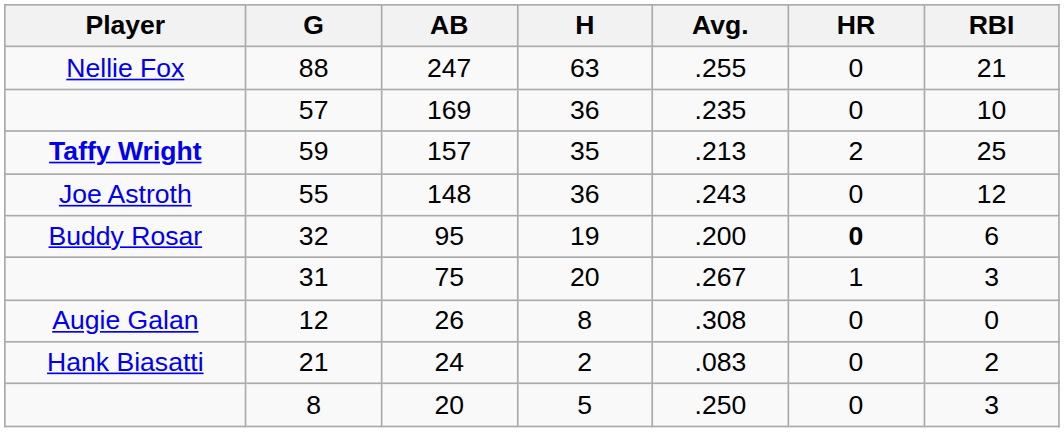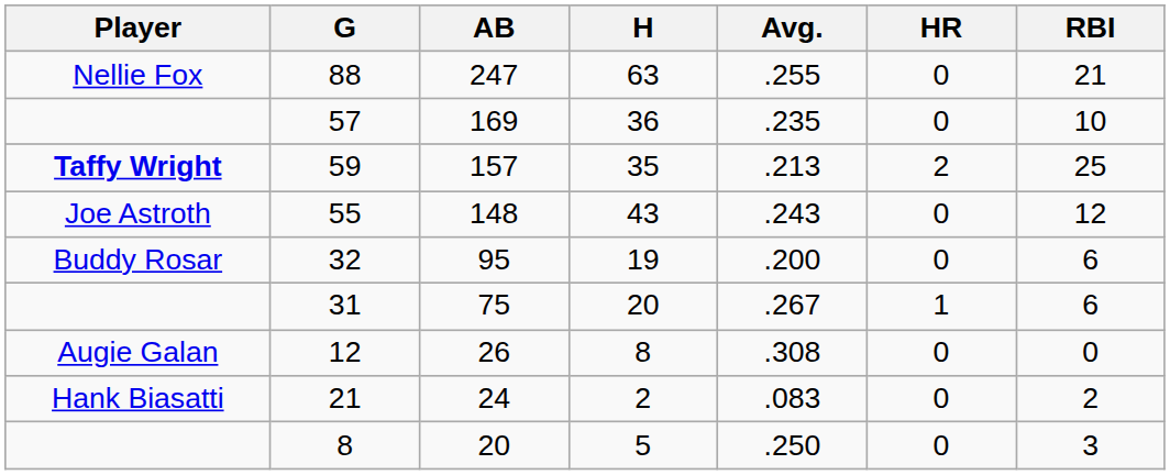 <table class="wikitable sortable">
 <tr>
 <th bgcolor="#DDDDFF" width="16%">Player</th>
 <th bgcolor="#DDDDFF" width="9%">G</th>
 <th bgcolor="#DDDDFF" width="9%">AB</th>
 <th bgcolor="#DDDDFF" width="9%">H</th>
 <th bgcolor="#DDDDFF" width="9%">Avg.</th>
 <th bgcolor="#DDDDFF" width="9%">HR</th>
 <th bgcolor="#DDDDFF" width="9%">RBI</th>
 </tr>
 <tr align="center">
 <td><a href='#'>Nellie Fox</a></td>
 <td>88</td>
 <td>247</td>
 <td>63</td>
 <td>.255</td>
 <td>0</td>
 <td>21</td>
 </tr>
 <tr align="center">
 <td></td>
 <td>57</td>
 <td>169</td>
 <td>36</td>
 <td>.235</td>
 <td>0</td>
 <td>10</td>
 </tr>
 <tr align="center">
 <td><strong><a href='#'>Taffy Wright</a></strong></td>
 <td>59</td>
 <td>157</td>
 <td>35</td>
 <td>.213</td>
 <td>2</td>
 <td>25</td>
 </tr>
 <tr align="center">
 <td><a href='#'>Joe Astroth</a></td>
 <td>55</td>
 <td>148</td>
-<td>36</td>
+<td>43</td>
 <td>.243</td>
 <td>0</td>
 <td>12</td>
 </tr>
 <tr align="center">
 <td><a href='#'>Buddy Rosar</a></td>
 <td>32</td>
 <td>95</td>
 <td>19</td>
 <td>.200</td>
-<td><strong>0</strong></td>
+<td>0</td>
 <td>6</td>
 </tr>
 <tr align="center">
 <td></td>
 <td>31</td>
 <td>75</td>
 <td>20</td>
 <td>.267</td>
 <td>1</td>
-<td>3</td>
+<td>6</td>
 </tr>
 <tr align="center">
 <td><a href='#'>Augie Galan</a></td>
 <td>12</td>
 <td>26</td>
 <td>8</td>
 <td>.308</td>
 <td>0</td>
 <td>0</td>
 </tr>
 <tr align="center">
 <td><a href='#'>Hank Biasatti</a></td>
 <td>21</td>
 <td>24</td>
 <td>2</td>
 <td>.083</td>
 <td>0</td>
 <td>2</td>
 </tr>
 <tr align="center">
 <td></td>
 <td>8</td>
 <td>20</td>
 <td>5</td>
 <td>.250</td>
 <td>0</td>
 <td>3</td>
 </tr>
 </table>
